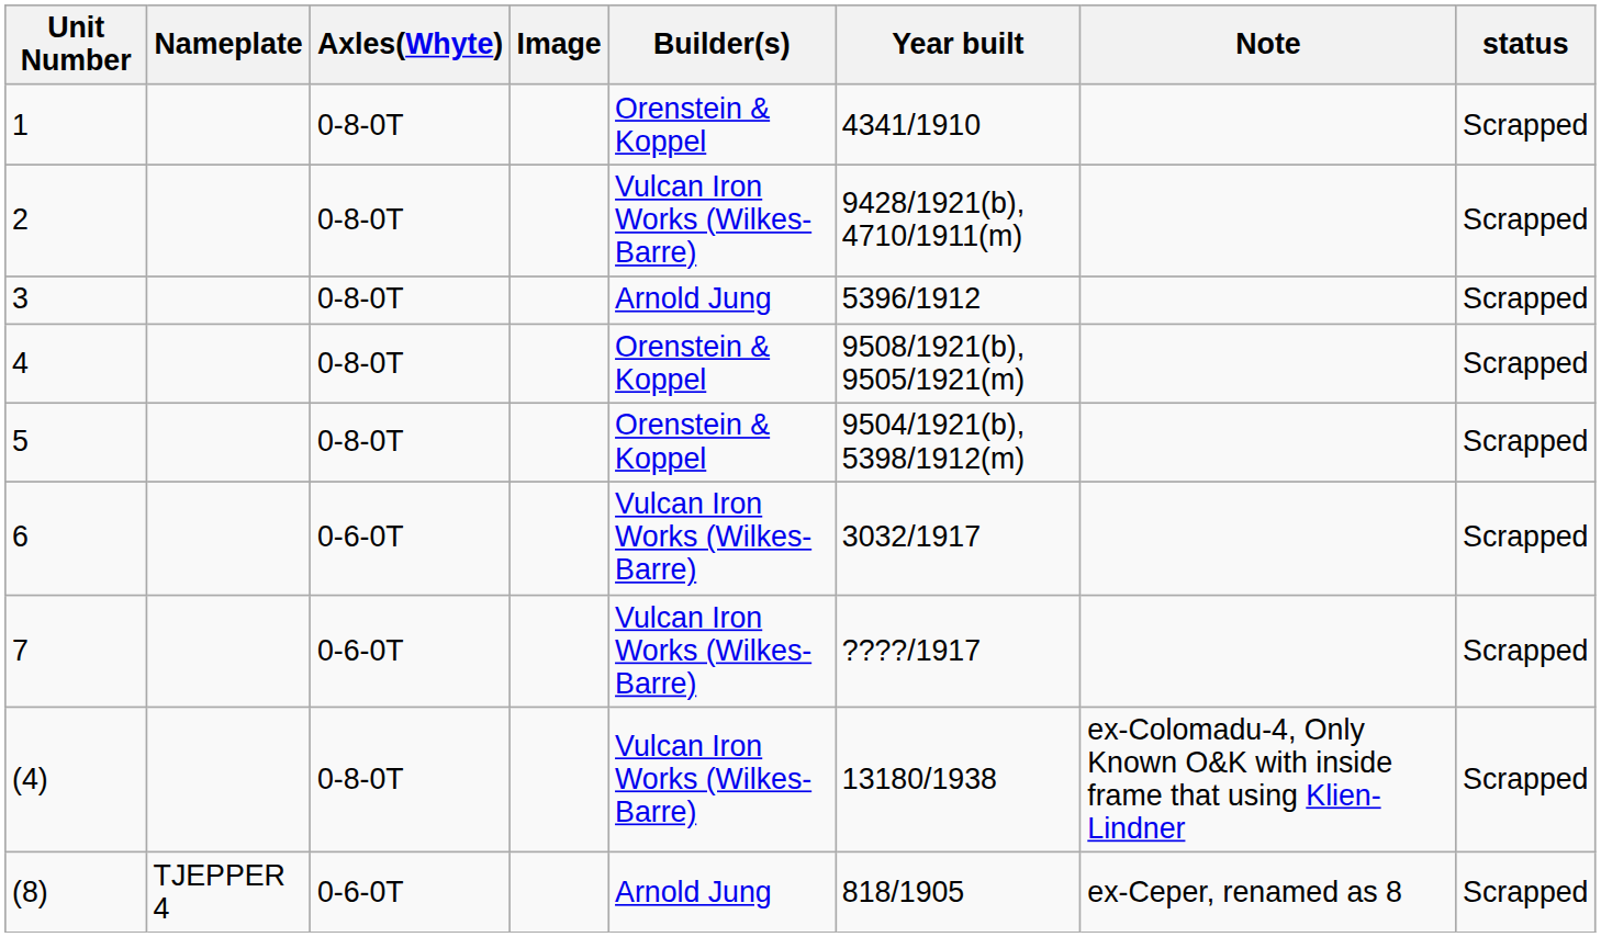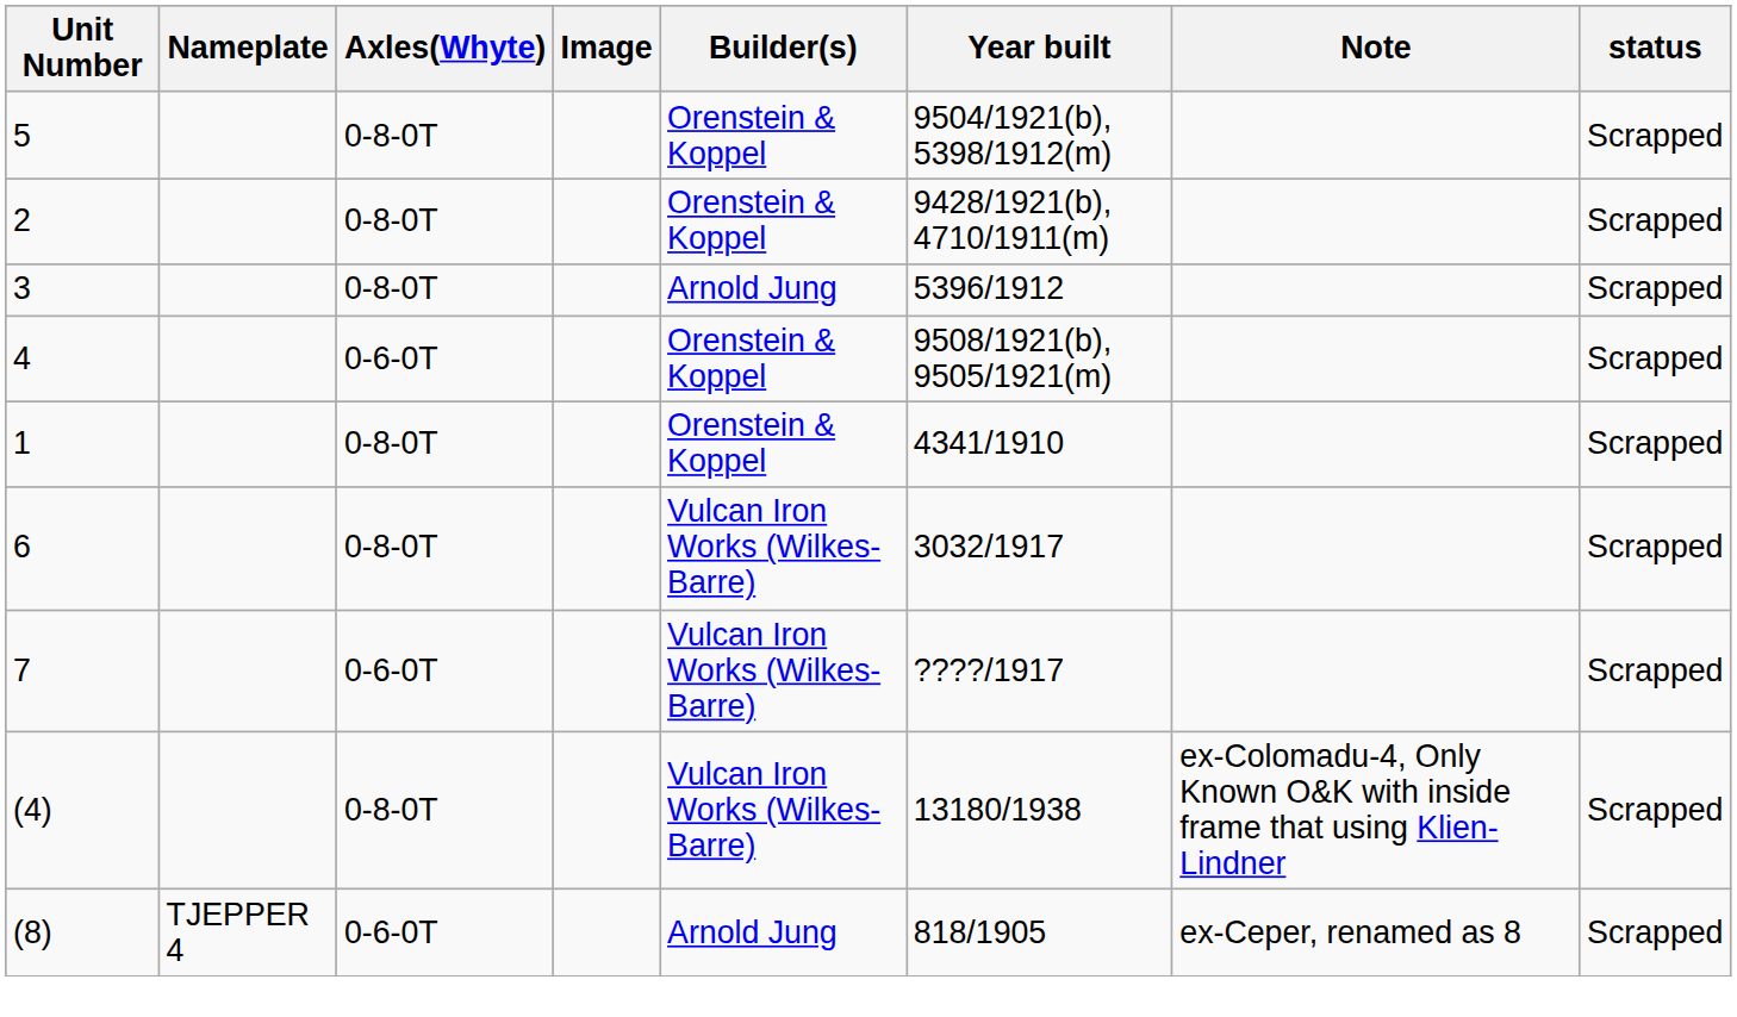 <table class="wikitable">
 <tr>
 <th>Unit Number</th>
 <th>Nameplate</th>
 <th>Axles(<a href='#'>Whyte</a>)</th>
 <th>Image</th>
 <th>Builder(s)</th>
 <th>Year built</th>
 <th>Note</th>
 <th>status</th>
 </tr>
 <tr>
-<td>1</td>
+<td>5</td>
 <td></td>
 <td>0-8-0T</td>
-<td><br></td>
+<td></td>
 <td> <a href='#'>Orenstein & Koppel</a></td>
-<td>4341/1910</td>
+<td>9504/1921(b), 5398/1912(m)</td>
 <td></td>
 <td>Scrapped</td>
 </tr>
 <tr>
 <td>2</td>
 <td></td>
 <td>0-8-0T</td>
 <td></td>
-<td> <a href='#'>Vulcan Iron Works (Wilkes-Barre)</a></td>
+<td> <a href='#'>Orenstein & Koppel</a></td>
 <td>9428/1921(b), 4710/1911(m)</td>
 <td></td>
 <td>Scrapped</td>
 </tr>
 <tr>
 <td>3</td>
 <td></td>
 <td>0-8-0T</td>
 <td></td>
 <td> <a href='#'>Arnold Jung</a></td>
 <td>5396/1912</td>
 <td></td>
 <td>Scrapped</td>
 </tr>
 <tr>
 <td>4</td>
 <td></td>
-<td>0-8-0T</td>
+<td>0-6-0T</td>
 <td><br></td>
 <td> <a href='#'>Orenstein & Koppel</a></td>
 <td>9508/1921(b), 9505/1921(m)</td>
 <td></td>
 <td>Scrapped</td>
 </tr>
 <tr>
-<td>5</td>
+<td>1</td>
 <td></td>
 <td>0-8-0T</td>
-<td></td>
+<td><br></td>
 <td> <a href='#'>Orenstein & Koppel</a></td>
-<td>9504/1921(b), 5398/1912(m)</td>
+<td>4341/1910</td>
 <td></td>
 <td>Scrapped</td>
 </tr>
 <tr>
 <td>6</td>
 <td></td>
-<td>0-6-0T</td>
+<td>0-8-0T</td>
 <td></td>
 <td> <a href='#'>Vulcan Iron Works (Wilkes-Barre)</a></td>
 <td>3032/1917</td>
 <td></td>
 <td>Scrapped</td>
 </tr>
 <tr>
 <td>7</td>
 <td></td>
 <td>0-6-0T</td>
 <td><br></td>
 <td> <a href='#'>Vulcan Iron Works (Wilkes-Barre)</a></td>
 <td>????/1917</td>
 <td></td>
 <td>Scrapped</td>
 </tr>
 <tr>
 <td>(4)</td>
 <td></td>
 <td>0-8-0T</td>
 <td></td>
 <td> <a href='#'>Vulcan Iron Works (Wilkes-Barre)</a></td>
 <td>13180/1938</td>
 <td>ex-Colomadu-4, Only Known O&K with inside frame that using <a href='#'>Klien-Lindner</a></td>
 <td>Scrapped</td>
 </tr>
 <tr>
 <td>(8)</td>
 <td>TJEPPER 4</td>
 <td>0-6-0T</td>
 <td></td>
 <td> <a href='#'>Arnold Jung</a></td>
 <td>818/1905</td>
 <td>ex-Ceper, renamed as 8</td>
 <td>Scrapped</td>
 </tr>
 </table>
